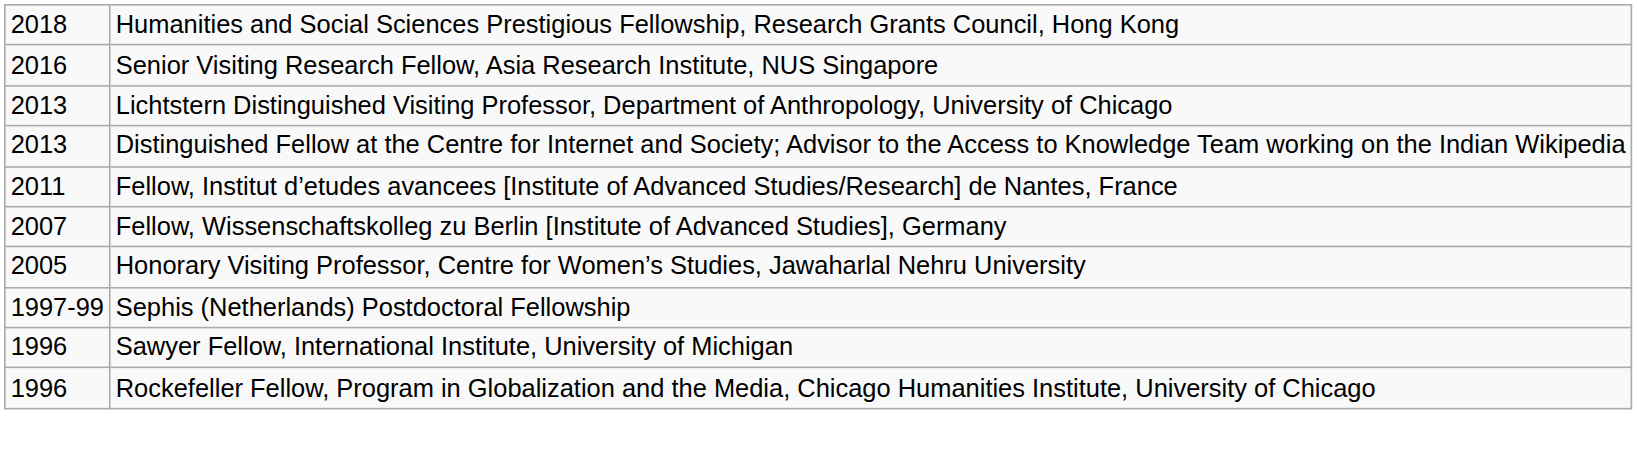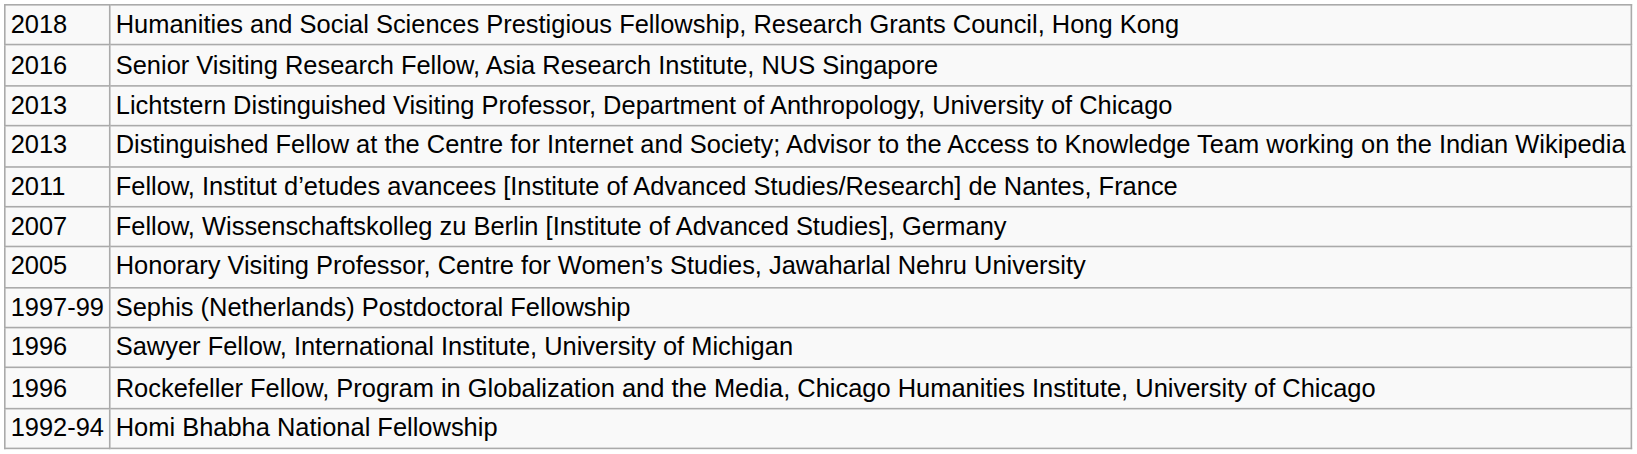 <table class="wikitable">
 <tr>
 <td>2018</td>
 <td>Humanities and Social Sciences Prestigious Fellowship, Research Grants Council, Hong Kong</td>
 </tr>
 <tr>
 <td>2016</td>
 <td>Senior Visiting Research Fellow, Asia Research Institute, NUS Singapore</td>
 </tr>
 <tr>
 <td>2013</td>
 <td>Lichtstern Distinguished Visiting Professor, Department of Anthropology, University of Chicago</td>
 </tr>
 <tr>
 <td>2013</td>
 <td>Distinguished Fellow at the Centre for Internet and Society; Advisor to the Access to Knowledge Team working on the Indian Wikipedia</td>
 </tr>
 <tr>
 <td>2011</td>
 <td>Fellow, Institut d’etudes avancees [Institute of Advanced Studies/Research] de Nantes, France</td>
 </tr>
 <tr>
 <td>2007</td>
 <td>Fellow, Wissenschaftskolleg zu Berlin [Institute of Advanced Studies], Germany</td>
 </tr>
 <tr>
 <td>2005</td>
 <td>Honorary Visiting Professor, Centre for Women’s Studies, Jawaharlal Nehru University</td>
 </tr>
 <tr>
 <td>1997-99</td>
 <td>Sephis (Netherlands) Postdoctoral Fellowship</td>
 </tr>
 <tr>
 <td>1996</td>
 <td>Sawyer Fellow, International Institute, University of Michigan</td>
 </tr>
 <tr>
 <td>1996</td>
 <td>Rockefeller Fellow, Program in Globalization and the Media, Chicago Humanities Institute, University of Chicago</td>
 </tr>
+<tr>
+<td>1992-94</td>
+<td>Homi Bhabha National Fellowship</td>
+</tr>
 </table>
